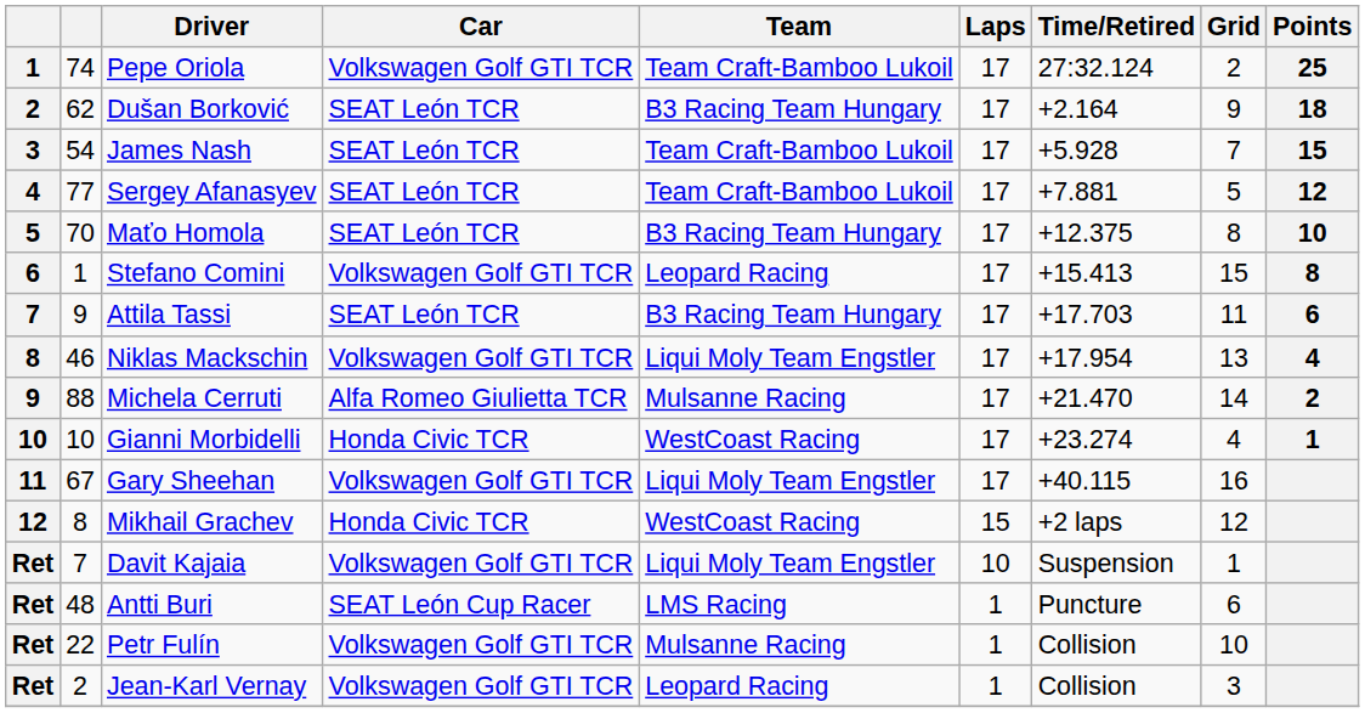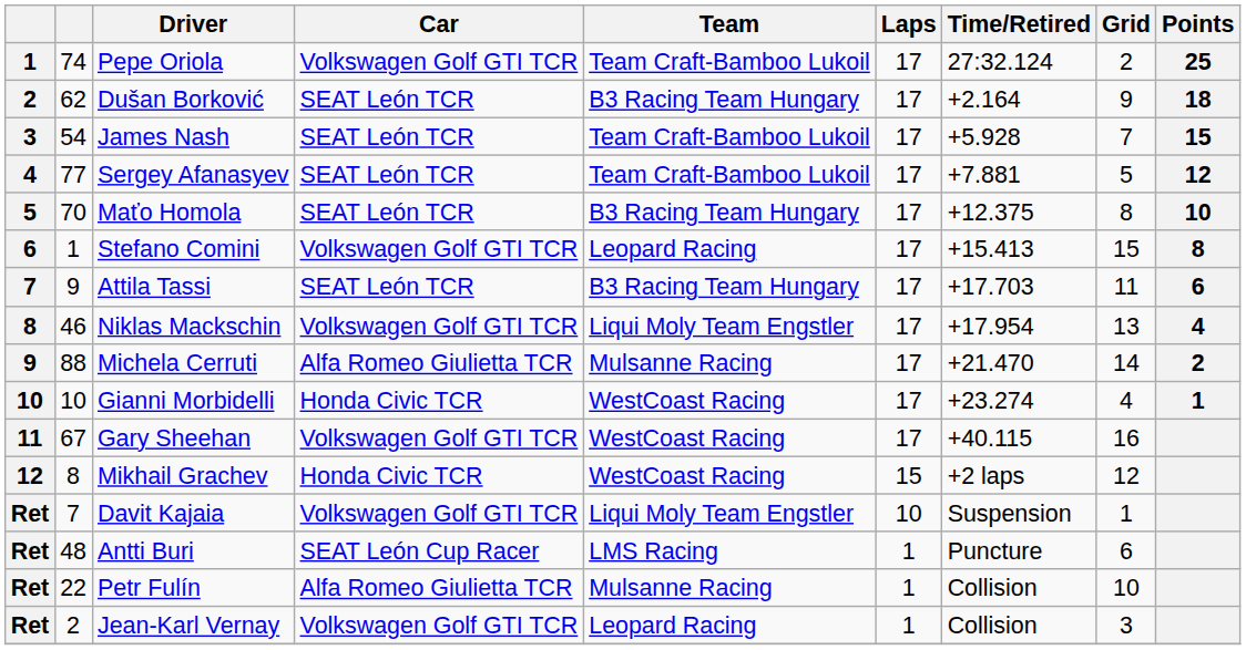 <table class="wikitable sortable" style="font-size:95%">
 <tr>
 <th></th>
 <th></th>
 <th>Driver</th>
 <th>Car</th>
 <th>Team</th>
 <th>Laps</th>
 <th>Time/Retired</th>
 <th>Grid</th>
 <th>Points</th>
 </tr>
 <tr>
 <th>1</th>
 <td align=center>74</td>
 <td> <a href='#'>Pepe Oriola</a></td>
 <td><a href='#'>Volkswagen Golf GTI TCR</a></td>
 <td> <a href='#'>Team Craft-Bamboo Lukoil</a></td>
 <td align=center>17</td>
 <td>27:32.124</td>
 <td align=center>2</td>
 <th>25</th>
 </tr>
 <tr>
 <th>2</th>
 <td align=center>62</td>
 <td> <a href='#'>Dušan Borković</a></td>
 <td><a href='#'>SEAT León TCR</a></td>
 <td> <a href='#'>B3 Racing Team Hungary</a></td>
 <td align=center>17</td>
 <td>+2.164</td>
 <td align=center>9</td>
 <th>18</th>
 </tr>
 <tr>
 <th>3</th>
 <td align=center>54</td>
 <td> <a href='#'>James Nash</a></td>
 <td><a href='#'>SEAT León TCR</a></td>
 <td> <a href='#'>Team Craft-Bamboo Lukoil</a></td>
 <td align=center>17</td>
 <td>+5.928</td>
 <td align=center>7</td>
 <th>15</th>
 </tr>
 <tr>
 <th>4</th>
 <td align=center>77</td>
 <td> <a href='#'>Sergey Afanasyev</a></td>
 <td><a href='#'>SEAT León TCR</a></td>
 <td> <a href='#'>Team Craft-Bamboo Lukoil</a></td>
 <td align=center>17</td>
 <td>+7.881</td>
 <td align=center>5</td>
 <th>12</th>
 </tr>
 <tr>
 <th>5</th>
 <td align=center>70</td>
 <td> <a href='#'>Maťo Homola</a></td>
 <td><a href='#'>SEAT León TCR</a></td>
 <td> <a href='#'>B3 Racing Team Hungary</a></td>
 <td align=center>17</td>
 <td>+12.375</td>
 <td align=center>8</td>
 <th>10</th>
 </tr>
 <tr>
 <th>6</th>
 <td align=center>1</td>
 <td> <a href='#'>Stefano Comini</a></td>
 <td><a href='#'>Volkswagen Golf GTI TCR</a></td>
 <td> <a href='#'>Leopard Racing</a></td>
 <td align=center>17</td>
 <td>+15.413</td>
 <td align=center>15</td>
 <th>8</th>
 </tr>
 <tr>
 <th>7</th>
 <td align=center>9</td>
 <td> <a href='#'>Attila Tassi</a></td>
 <td><a href='#'>SEAT León TCR</a></td>
 <td> <a href='#'>B3 Racing Team Hungary</a></td>
 <td align=center>17</td>
 <td>+17.703</td>
 <td align=center>11</td>
 <th>6</th>
 </tr>
 <tr>
 <th>8</th>
 <td align=center>46</td>
 <td> <a href='#'>Niklas Mackschin</a></td>
 <td><a href='#'>Volkswagen Golf GTI TCR</a></td>
 <td> <a href='#'>Liqui Moly Team Engstler</a></td>
 <td align=center>17</td>
 <td>+17.954</td>
 <td align=center>13</td>
 <th>4</th>
 </tr>
 <tr>
 <th>9</th>
 <td align=center>88</td>
 <td> <a href='#'>Michela Cerruti</a></td>
 <td><a href='#'>Alfa Romeo Giulietta TCR</a></td>
 <td> <a href='#'>Mulsanne Racing</a></td>
 <td align=center>17</td>
 <td>+21.470</td>
 <td align=center>14</td>
 <th>2</th>
 </tr>
 <tr>
 <th>10</th>
 <td align=center>10</td>
 <td> <a href='#'>Gianni Morbidelli</a></td>
 <td><a href='#'>Honda Civic TCR</a></td>
 <td> <a href='#'>WestCoast Racing</a></td>
 <td align=center>17</td>
 <td>+23.274</td>
 <td align=center>4</td>
 <th>1</th>
 </tr>
 <tr>
 <th>11</th>
 <td align=center>67</td>
 <td> <a href='#'>Gary Sheehan</a></td>
 <td><a href='#'>Volkswagen Golf GTI TCR</a></td>
-<td> <a href='#'>Liqui Moly Team Engstler</a></td>
+<td> <a href='#'>WestCoast Racing</a></td>
 <td align=center>17</td>
 <td>+40.115</td>
 <td align=center>16</td>
 <th></th>
 </tr>
 <tr>
 <th>12</th>
 <td align=center>8</td>
 <td> <a href='#'>Mikhail Grachev</a></td>
 <td><a href='#'>Honda Civic TCR</a></td>
 <td> <a href='#'>WestCoast Racing</a></td>
 <td align=center>15</td>
 <td>+2 laps</td>
 <td align=center>12</td>
 <th></th>
 </tr>
 <tr>
 <th>Ret</th>
 <td align=center>7</td>
 <td> <a href='#'>Davit Kajaia</a></td>
 <td><a href='#'>Volkswagen Golf GTI TCR</a></td>
 <td> <a href='#'>Liqui Moly Team Engstler</a></td>
 <td align=center>10</td>
 <td>Suspension</td>
 <td align=center>1</td>
 <th></th>
 </tr>
 <tr>
 <th>Ret</th>
 <td align=center>48</td>
 <td> <a href='#'>Antti Buri</a></td>
 <td><a href='#'>SEAT León Cup Racer</a></td>
 <td> <a href='#'>LMS Racing</a></td>
 <td align=center>1</td>
 <td>Puncture</td>
 <td align=center>6</td>
 <th></th>
 </tr>
 <tr>
 <th>Ret</th>
 <td align=center>22</td>
 <td> <a href='#'>Petr Fulín</a></td>
-<td><a href='#'>Volkswagen Golf GTI TCR</a></td>
+<td><a href='#'>Alfa Romeo Giulietta TCR</a></td>
 <td> <a href='#'>Mulsanne Racing</a></td>
 <td align=center>1</td>
 <td>Collision</td>
 <td align=center>10</td>
 <th></th>
 </tr>
 <tr>
 <th>Ret</th>
 <td align=center>2</td>
 <td> <a href='#'>Jean-Karl Vernay</a></td>
 <td><a href='#'>Volkswagen Golf GTI TCR</a></td>
 <td> <a href='#'>Leopard Racing</a></td>
 <td align=center>1</td>
 <td>Collision</td>
 <td align=center>3</td>
 <th></th>
 </tr>
 <tr>
 </tr>
 </table>
